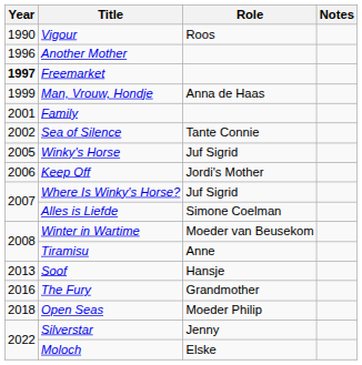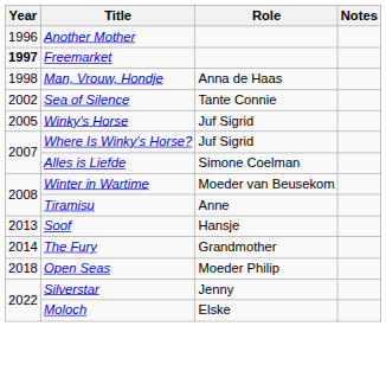 <table class="wikitable sortable">
 <tr>
 <th>Year</th>
 <th>Title</th>
 <th>Role</th>
 <th class="unsortable">Notes</th>
-</tr>
-<tr>
-<td>1990</td>
-<td><em><a href='#'>Vigour</a></em></td>
-<td>Roos</td>
-<td></td>
 </tr>
 <tr>
 <td>1996</td>
 <td><em><a href='#'>Another Mother</a></em></td>
 <td></td>
 <td></td>
 </tr>
 <tr>
 <td><strong>1997</strong></td>
 <td><em><a href='#'>Freemarket</a></em></td>
 <td></td>
 <td></td>
 </tr>
 <tr>
-<td>1999</td>
+<td>1998</td>
 <td><em><a href='#'>Man, Vrouw, Hondje</a></em></td>
 <td>Anna de Haas</td>
-<td></td>
-</tr>
-<tr>
-<td>2001</td>
-<td><em><a href='#'>Family</a></em></td>
-<td></td>
 <td></td>
 </tr>
 <tr>
 <td>2002</td>
 <td><em><a href='#'>Sea of Silence</a></em></td>
 <td>Tante Connie</td>
 <td></td>
 </tr>
 <tr>
 <td>2005</td>
 <td><em><a href='#'>Winky's Horse</a></em></td>
 <td>Juf Sigrid</td>
-<td></td>
-</tr>
-<tr>
-<td>2006</td>
-<td><em><a href='#'>Keep Off</a></em></td>
-<td>Jordi's Mother</td>
 <td></td>
 </tr>
 <tr>
 <td rowspan=2>2007</td>
 <td><em><a href='#'>Where Is Winky's Horse?</a></em></td>
 <td>Juf Sigrid</td>
 <td></td>
 </tr>
 <tr>
 <td><em><a href='#'>Alles is Liefde</a></em></td>
 <td>Simone Coelman</td>
 <td></td>
 </tr>
 <tr>
 <td rowspan=2>2008</td>
 <td><em><a href='#'>Winter in Wartime</a></em></td>
 <td>Moeder van Beusekom</td>
 <td></td>
 </tr>
 <tr>
 <td><em><a href='#'>Tiramisu</a></em></td>
 <td>Anne</td>
 <td></td>
 </tr>
 <tr>
 <td>2013</td>
 <td><em><a href='#'>Soof</a></em></td>
 <td>Hansje</td>
 <td></td>
 </tr>
 <tr>
-<td>2016</td>
+<td>2014</td>
 <td><em><a href='#'>The Fury</a></em></td>
 <td>Grandmother</td>
 <td></td>
 </tr>
 <tr>
 <td>2018</td>
 <td><em><a href='#'>Open Seas</a></em></td>
 <td>Moeder Philip</td>
 <td></td>
 </tr>
 <tr>
 <td rowspan=2>2022</td>
 <td><em><a href='#'>Silverstar</a></em></td>
 <td>Jenny</td>
 <td></td>
 </tr>
 <tr>
 <td><em><a href='#'>Moloch</a></em></td>
 <td>Elske</td>
 <td></td>
 </tr>
 </table>
